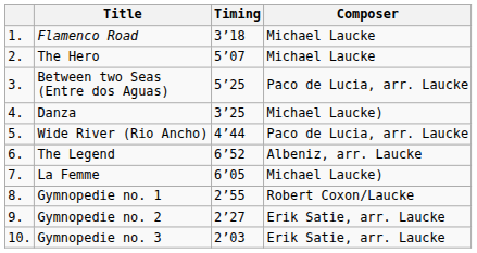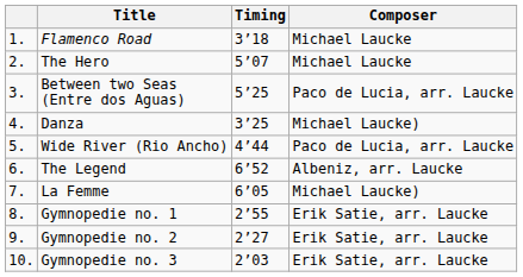 <table class="wikitable sortable" style="font-size:95%">
 <tr>
 <th></th>
 <th>Title</th>
 <th>Timing</th>
 <th>Composer</th>
 </tr>
 <tr>
 <td>1.</td>
 <td><em>Flamenco Road</em></td>
 <td>3’18</td>
 <td>Michael Laucke</td>
 </tr>
 <tr>
 <td>2.</td>
 <td>The Hero</td>
 <td>5’07</td>
 <td>Michael Laucke</td>
 </tr>
 <tr>
 <td>3.</td>
 <td>Between two Seas<br>(Entre dos Aguas)</td>
 <td>5’25</td>
 <td>Paco de Lucia, arr. Laucke</td>
 </tr>
 <tr>
 <td>4.</td>
 <td>Danza</td>
 <td>3’25</td>
 <td>Michael Laucke)</td>
 </tr>
 <tr>
 <td>5.</td>
 <td>Wide River (Rio Ancho)</td>
 <td>4’44</td>
 <td>Paco de Lucia, arr. Laucke</td>
 </tr>
 <tr>
 <td>6.</td>
 <td>The Legend</td>
 <td>6’52</td>
 <td>Albeniz, arr. Laucke</td>
 </tr>
 <tr>
 <td>7.</td>
 <td>La Femme</td>
 <td>6’05</td>
 <td>Michael Laucke)</td>
 </tr>
 <tr>
 <td>8.</td>
 <td>Gymnopedie no. 1</td>
 <td>2’55</td>
-<td>Robert Coxon/Laucke</td>
+<td>Erik Satie, arr. Laucke</td>
 </tr>
 <tr>
 <td>9.</td>
 <td>Gymnopedie no. 2</td>
 <td>2’27</td>
 <td>Erik Satie, arr. Laucke</td>
 </tr>
 <tr>
 <td>10.</td>
 <td>Gymnopedie no. 3</td>
 <td>2’03</td>
 <td>Erik Satie, arr. Laucke</td>
 </tr>
 </table>
